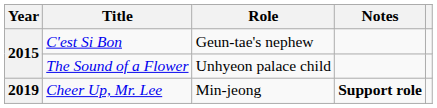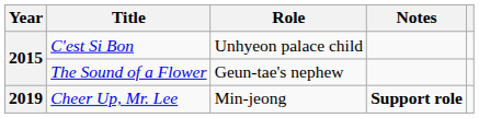 <table class="wikitable plainrowheaders sortable">
 <tr>
 <th scope="col">Year</th>
 <th scope="col">Title</th>
 <th scope="col">Role</th>
 <th scope="col">Notes</th>
 <th scope="col" class="unsortable"></th>
 </tr>
 <tr>
 <th rowspan="2" scope="row">2015</th>
 <td><em><a href='#'>C'est Si Bon</a></em></td>
-<td>Geun-tae's nephew</td>
+<td>Unhyeon palace child</td>
 <td></td>
 <td style="text-align:center"></td>
 </tr>
 <tr>
 <td><em><a href='#'>The Sound of a Flower</a></em></td>
-<td>Unhyeon palace child</td>
+<td>Geun-tae's nephew</td>
 <td></td>
 <td></td>
 </tr>
 <tr>
 <th rowspan="2" scope="row">2019</th>
 <td><em><a href='#'>Cheer Up, Mr. Lee</a></em></td>
 <td>Min-jeong</td>
 <td><strong>Support role</strong></td>
 <td></td>
 </tr>
 </table>
